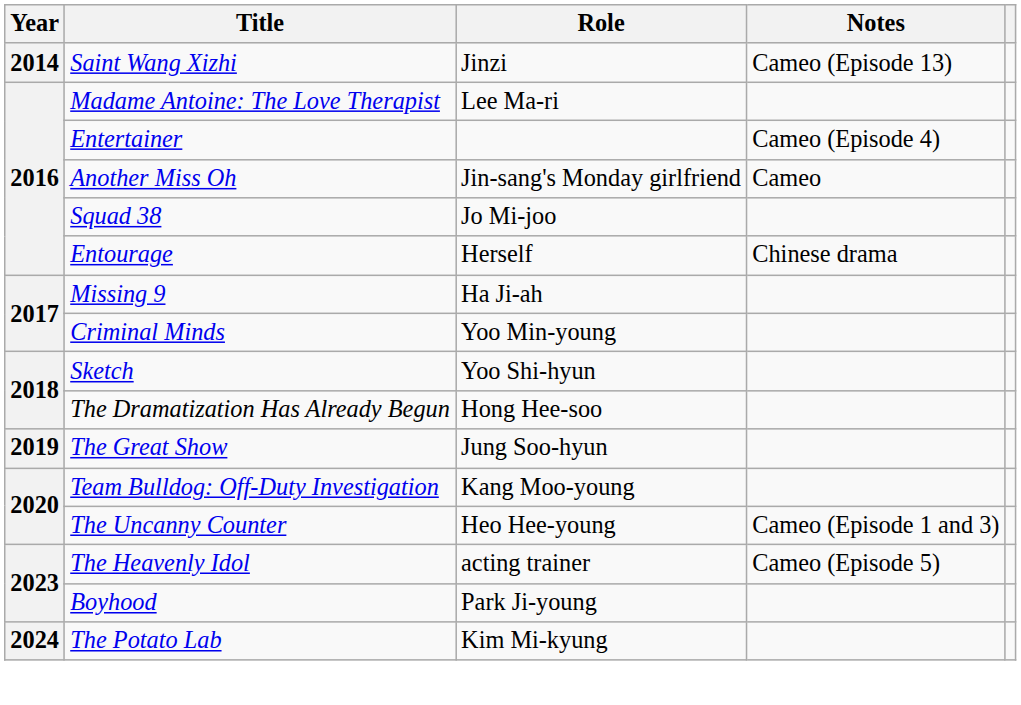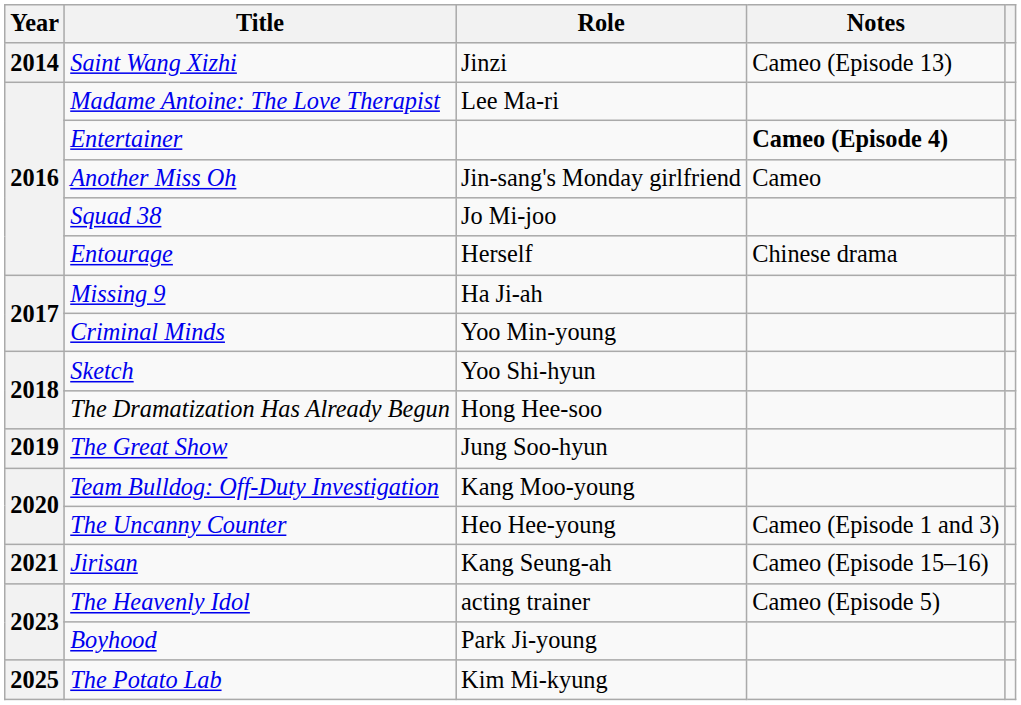 <table class="wikitable plainrowheaders sortable">
 <tr>
 <th scope="col">Year</th>
 <th scope="col">Title</th>
 <th scope="col">Role</th>
 <th scope="col">Notes</th>
 <th scope="col" class="unsortable"></th>
 </tr>
 <tr>
 <th scope="row">2014</th>
 <td><em><a href='#'>Saint Wang Xizhi</a></em></td>
 <td>Jinzi</td>
 <td>Cameo (Episode 13)</td>
 <td style="text-align:center"></td>
 </tr>
 <tr>
 <th scope="row" rowspan="5">2016</th>
 <td><em><a href='#'>Madame Antoine: The Love Therapist</a></em></td>
 <td>Lee Ma-ri</td>
 <td></td>
 <td style="text-align:center"></td>
 </tr>
 <tr>
 <td><em><a href='#'>Entertainer</a></em></td>
 <td></td>
-<td>Cameo (Episode 4)</td>
+<td><strong>Cameo (Episode 4)</strong></td>
 <td style="text-align:center"></td>
 </tr>
 <tr>
 <td><em><a href='#'>Another Miss Oh</a></em></td>
 <td>Jin-sang's Monday girlfriend</td>
 <td>Cameo</td>
 <td style="text-align:center"></td>
 </tr>
 <tr>
 <td><em><a href='#'>Squad 38</a></em></td>
 <td>Jo Mi-joo</td>
 <td></td>
 <td style="text-align:center"></td>
 </tr>
 <tr>
 <td><em><a href='#'>Entourage</a></em></td>
 <td>Herself</td>
 <td>Chinese drama</td>
 <td style="text-align:center"></td>
 </tr>
 <tr>
 <th scope="row" rowspan="2">2017</th>
 <td><em><a href='#'>Missing 9</a></em></td>
 <td>Ha Ji-ah</td>
 <td></td>
 <td style="text-align:center"></td>
 </tr>
 <tr>
 <td><em><a href='#'>Criminal Minds</a></em></td>
 <td>Yoo Min-young</td>
 <td></td>
 <td style="text-align:center"></td>
 </tr>
 <tr>
 <th scope="row" rowspan="2">2018</th>
 <td><em><a href='#'>Sketch</a></em></td>
 <td>Yoo Shi-hyun</td>
 <td></td>
 <td style="text-align:center"></td>
 </tr>
 <tr>
 <td><em>The Dramatization Has Already Begun</em></td>
 <td>Hong Hee-soo</td>
 <td></td>
 <td style="text-align:center"></td>
 </tr>
 <tr>
 <th scope="row">2019</th>
 <td><em><a href='#'>The Great Show</a></em></td>
 <td>Jung Soo-hyun</td>
 <td></td>
 <td style="text-align:center"></td>
 </tr>
 <tr>
 <th scope="row" rowspan="2">2020</th>
 <td><em><a href='#'>Team Bulldog: Off-Duty Investigation</a></em></td>
 <td>Kang Moo-young</td>
 <td></td>
 <td style="text-align:center"></td>
 </tr>
 <tr>
 <td><em><a href='#'>The Uncanny Counter</a></em></td>
 <td>Heo Hee-young</td>
 <td>Cameo (Episode 1 and 3)</td>
 <td style="text-align:center"></td>
 </tr>
 <tr>
+<th scope="row">2021</th>
+<td><em><a href='#'>Jirisan</a></em></td>
+<td>Kang Seung-ah</td>
+<td>Cameo (Episode 15–16)</td>
+<td style="text-align:center"></td>
+</tr>
+<tr>
 <th scope="row" rowspan="2">2023</th>
 <td><em><a href='#'>The Heavenly Idol</a></em></td>
 <td>acting trainer</td>
 <td>Cameo (Episode 5)</td>
 <td style="text-align:center"></td>
 </tr>
 <tr>
 <td><em><a href='#'>Boyhood</a></em></td>
 <td>Park Ji-young</td>
 <td></td>
 <td style="text-align:center"></td>
 </tr>
 <tr>
-<th scope="row">2024</th>
+<th scope="row">2025</th>
 <td><em><a href='#'>The Potato Lab</a></em></td>
 <td>Kim Mi-kyung</td>
 <td></td>
 <td style="text-align:center"></td>
 </tr>
 </table>
